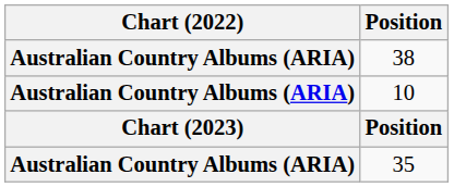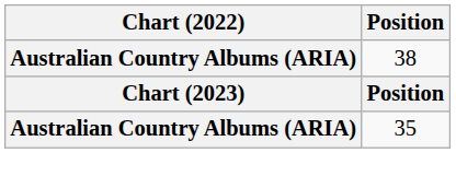 <table class="wikitable plainrowheaders" style="text-align:center">
 <tr>
 <th scope="col">Chart (2022)</th>
 <th scope="col">Position</th>
 </tr>
 <tr>
 <th scope="row">Australian Country Albums (ARIA)</th>
 <td>38</td>
 </tr>
 <tr>
-<th scope="row">Australian Country Albums (<a href='#'>ARIA</a>)</th>
-<td>10</td>
-</tr>
-<tr>
 <th scope="col">Chart (2023)</th>
 <th scope="col">Position</th>
 </tr>
 <tr>
 <th scope="row">Australian Country Albums (ARIA)</th>
 <td>35</td>
 </tr>
 </table>
